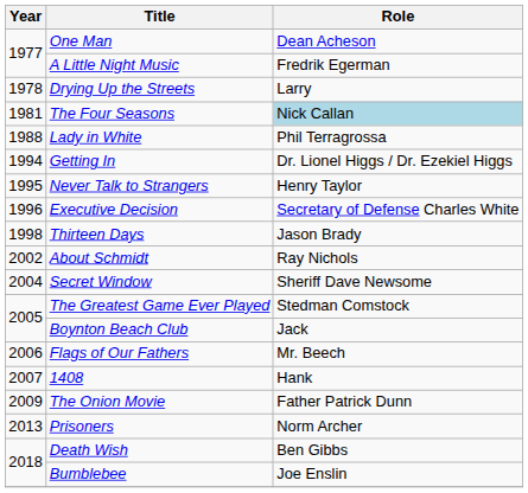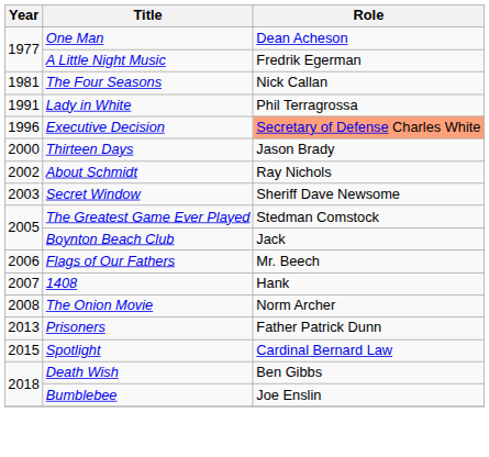 <table class="wikitable sortable">
 <tr>
 <th>Year</th>
 <th>Title</th>
 <th>Role</th>
 </tr>
 <tr>
 <td rowspan=2>1977</td>
 <td><em><a href='#'>One Man</a></em></td>
 <td><a href='#'>Dean Acheson</a></td>
 </tr>
 <tr>
 <td data-sort-value="Little Night Music, A"><em><a href='#'>A Little Night Music</a></em></td>
 <td>Fredrik Egerman</td>
 </tr>
 <tr>
-<td>1978</td>
-<td><em><a href='#'>Drying Up the Streets</a></em></td>
-<td>Larry</td>
+<td>1981</td>
+<td data-sort-value="Four Seasons, The"><em><a href='#'>The Four Seasons</a></em></td>
+<td>Nick Callan</td>
 </tr>
 <tr>
-<td>1981</td>
-<td data-sort-value="Four Seasons, The"><em><a href='#'>The Four Seasons</a></em></td>
-<td style="background: lightblue;">Nick Callan</td>
-</tr>
-<tr>
-<td>1988</td>
+<td>1991</td>
 <td><em><a href='#'>Lady in White</a></em></td>
 <td>Phil Terragrossa</td>
 </tr>
 <tr>
-<td>1994</td>
-<td><em><a href='#'>Getting In</a></em></td>
-<td>Dr. Lionel Higgs / Dr. Ezekiel Higgs</td>
+<td>1996</td>
+<td><em><a href='#'>Executive Decision</a></em></td>
+<td style="background: lightsalmon;"><a href='#'>Secretary of Defense</a> Charles White</td>
 </tr>
 <tr>
-<td>1995</td>
-<td><em><a href='#'>Never Talk to Strangers</a></em></td>
-<td>Henry Taylor</td>
-</tr>
-<tr>
-<td>1996</td>
-<td><em><a href='#'>Executive Decision</a></em></td>
-<td><a href='#'>Secretary of Defense</a> Charles White</td>
-</tr>
-<tr>
-<td>1998</td>
+<td>2000</td>
 <td><em><a href='#'>Thirteen Days</a></em></td>
 <td>Jason Brady</td>
 </tr>
 <tr>
 <td>2002</td>
 <td><em><a href='#'>About Schmidt</a></em></td>
 <td>Ray Nichols</td>
 </tr>
 <tr>
-<td>2004</td>
+<td>2003</td>
 <td><em><a href='#'>Secret Window</a></em></td>
 <td>Sheriff Dave Newsome</td>
 </tr>
 <tr>
 <td rowspan=2>2005</td>
 <td data-sort-value="Greatest Game Ever Played, The"><em><a href='#'>The Greatest Game Ever Played</a></em></td>
 <td>Stedman Comstock</td>
 </tr>
 <tr>
 <td><em><a href='#'>Boynton Beach Club</a></em></td>
 <td>Jack</td>
 </tr>
 <tr>
 <td>2006</td>
 <td><em><a href='#'>Flags of Our Fathers</a></em></td>
 <td>Mr. Beech</td>
 </tr>
 <tr>
 <td>2007</td>
 <td><em><a href='#'>1408</a></em></td>
 <td>Hank</td>
 </tr>
 <tr>
-<td>2009</td>
+<td>2008</td>
 <td data-sort-value="Onion Movie, The"><em><a href='#'>The Onion Movie</a></em></td>
-<td>Father Patrick Dunn</td>
+<td>Norm Archer</td>
 </tr>
 <tr>
 <td>2013</td>
 <td><em><a href='#'>Prisoners</a></em></td>
-<td>Norm Archer</td>
+<td>Father Patrick Dunn</td>
+</tr>
+<tr>
+<td>2015</td>
+<td><em><a href='#'>Spotlight</a></em></td>
+<td><a href='#'>Cardinal Bernard Law</a></td>
 </tr>
 <tr>
 <td rowspan=2>2018</td>
 <td><em><a href='#'>Death Wish</a></em></td>
 <td>Ben Gibbs</td>
 </tr>
 <tr>
 <td><em><a href='#'>Bumblebee</a></em></td>
 <td>Joe Enslin</td>
 </tr>
 <tr>
 </tr>
 </table>
